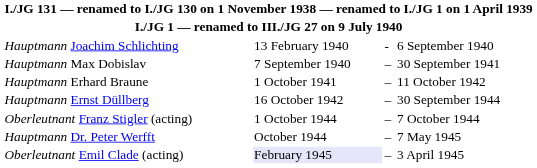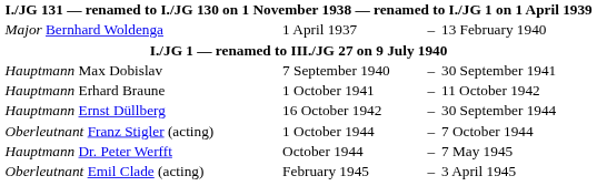 <table>
 <tr>
 <th colspan="4">I./JG 131 — renamed to I./JG 130 on 1 November 1938 — renamed to I./JG 1 on 1 April 1939</th>
 </tr>
 <tr>
-<th colspan="4">I./JG 1 — renamed to III./JG 27 on 9 July 1940</th>
+<td> <em>Major</em> <a href='#'>Bernhard Woldenga</a></td>
+<td>1 April 1937</td>
+<td>–</td>
+<td>13 February 1940</td>
 </tr>
 <tr>
-<td> <em>Hauptmann</em> <a href='#'>Joachim Schlichting</a></td>
-<td>13 February 1940</td>
-<td>-</td>
-<td>6 September 1940</td>
+<th colspan="4">I./JG 1 — renamed to III./JG 27 on 9 July 1940</th>
 </tr>
 <tr>
 <td> <em>Hauptmann</em> Max Dobislav</td>
 <td>7 September 1940</td>
 <td>–</td>
 <td>30 September 1941</td>
 </tr>
 <tr>
 <td> <em>Hauptmann</em> Erhard Braune</td>
 <td>1 October 1941</td>
 <td>–</td>
 <td>11 October 1942</td>
 </tr>
 <tr>
 <td> <em>Hauptmann</em> <a href='#'>Ernst Düllberg</a></td>
 <td>16 October 1942</td>
 <td>–</td>
 <td>30 September 1944</td>
 </tr>
 <tr>
 <td> <em>Oberleutnant</em> <a href='#'>Franz Stigler</a> (acting)</td>
 <td>1 October 1944</td>
 <td>–</td>
 <td>7 October 1944</td>
 </tr>
 <tr>
 <td> <em>Hauptmann</em> <a href='#'>Dr. Peter Werfft</a></td>
 <td>October 1944</td>
 <td>–</td>
 <td>7 May 1945</td>
 </tr>
 <tr>
 <td> <em>Oberleutnant</em> <a href='#'>Emil Clade</a> (acting)</td>
-<td style="background: lavender;">February 1945</td>
+<td>February 1945</td>
 <td>–</td>
 <td>3 April 1945</td>
 </tr>
 </table>
